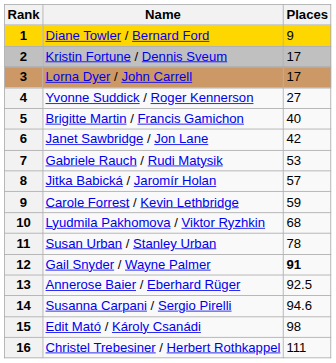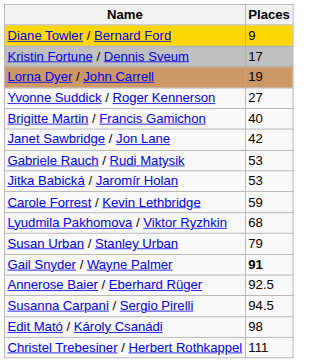 <table class="wikitable">
 <tr>
-<th>Rank</th>
 <th>Name</th>
 <th>Places</th>
 </tr>
 <tr bgcolor=gold>
-<td align=center><strong>1</strong></td>
 <td> <a href='#'>Diane Towler</a> / <a href='#'>Bernard Ford</a></td>
 <td>9</td>
 </tr>
 <tr bgcolor=silver>
-<td align=center><strong>2</strong></td>
 <td> <a href='#'>Kristin Fortune</a> / <a href='#'>Dennis Sveum</a></td>
 <td>17</td>
 </tr>
 <tr bgcolor=cc9966>
-<td align=center><strong>3</strong></td>
 <td> <a href='#'>Lorna Dyer</a> / <a href='#'>John Carrell</a></td>
-<td>17</td>
+<td>19</td>
 </tr>
 <tr>
-<th>4</th>
 <td> <a href='#'>Yvonne Suddick</a> / <a href='#'>Roger Kennerson</a></td>
 <td>27</td>
 </tr>
 <tr>
-<th>5</th>
 <td> <a href='#'>Brigitte Martin</a> / <a href='#'>Francis Gamichon</a></td>
 <td>40</td>
 </tr>
 <tr>
-<th>6</th>
 <td> <a href='#'>Janet Sawbridge</a> / <a href='#'>Jon Lane</a></td>
 <td>42</td>
 </tr>
 <tr>
-<th>7</th>
 <td> <a href='#'>Gabriele Rauch</a> / <a href='#'>Rudi Matysik</a></td>
 <td>53</td>
 </tr>
 <tr>
-<th>8</th>
 <td> <a href='#'>Jitka Babická</a> / <a href='#'>Jaromír Holan</a></td>
-<td>57</td>
+<td>53</td>
 </tr>
 <tr>
-<th>9</th>
 <td> <a href='#'>Carole Forrest</a> / <a href='#'>Kevin Lethbridge</a></td>
 <td>59</td>
 </tr>
 <tr>
-<th>10</th>
 <td> <a href='#'>Lyudmila Pakhomova</a> / <a href='#'>Viktor Ryzhkin</a></td>
 <td>68</td>
 </tr>
 <tr>
-<th>11</th>
 <td> <a href='#'>Susan Urban</a> / <a href='#'>Stanley Urban</a></td>
-<td>78</td>
+<td>79</td>
 </tr>
 <tr>
-<th>12</th>
 <td> <a href='#'>Gail Snyder</a> / <a href='#'>Wayne Palmer</a></td>
 <td><strong>91</strong></td>
 </tr>
 <tr>
-<th>13</th>
 <td> <a href='#'>Annerose Baier</a> / <a href='#'>Eberhard Rüger</a></td>
 <td>92.5</td>
 </tr>
 <tr>
-<th>14</th>
 <td> <a href='#'>Susanna Carpani</a> / <a href='#'>Sergio Pirelli</a></td>
-<td>94.6</td>
+<td>94.5</td>
 </tr>
 <tr>
-<th>15</th>
 <td> <a href='#'>Edit Mató</a> / <a href='#'>Károly Csanádi</a></td>
 <td>98</td>
 </tr>
 <tr>
-<th>16</th>
 <td> <a href='#'>Christel Trebesiner</a> / <a href='#'>Herbert Rothkappel</a></td>
 <td>111</td>
 </tr>
 </table>
